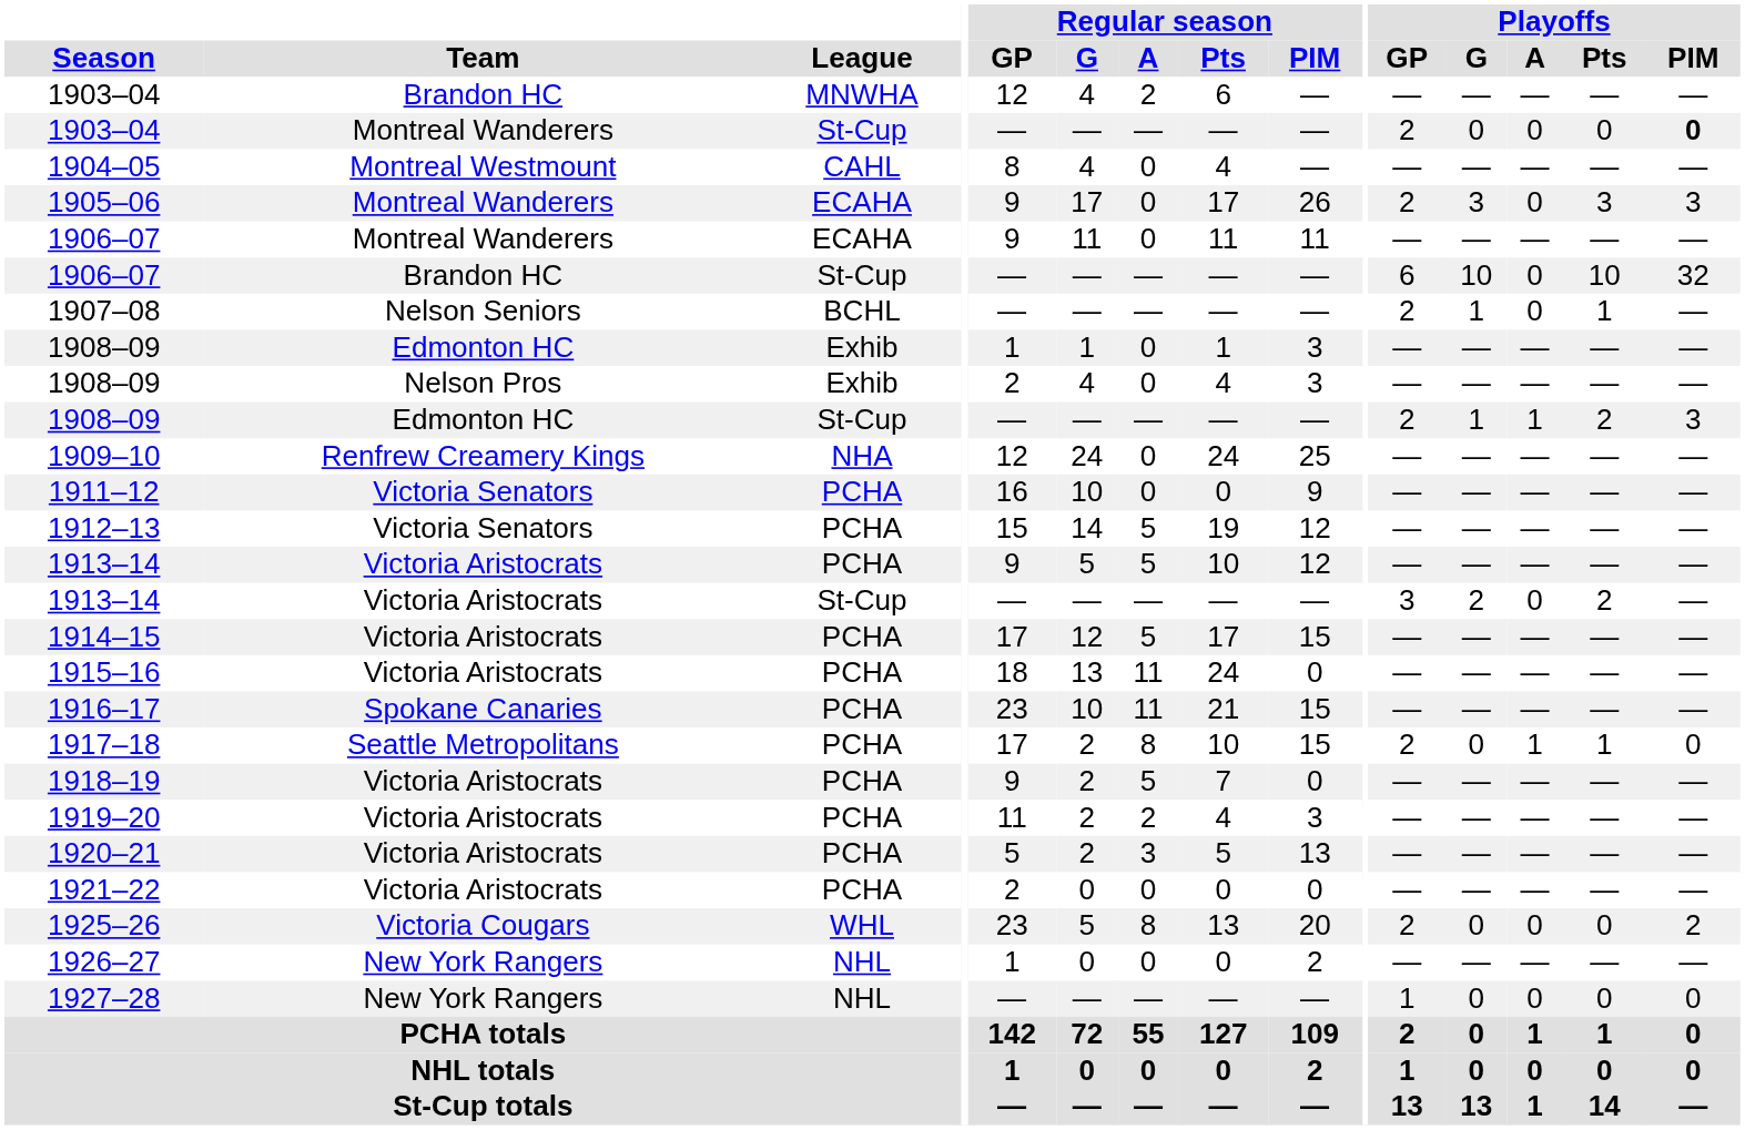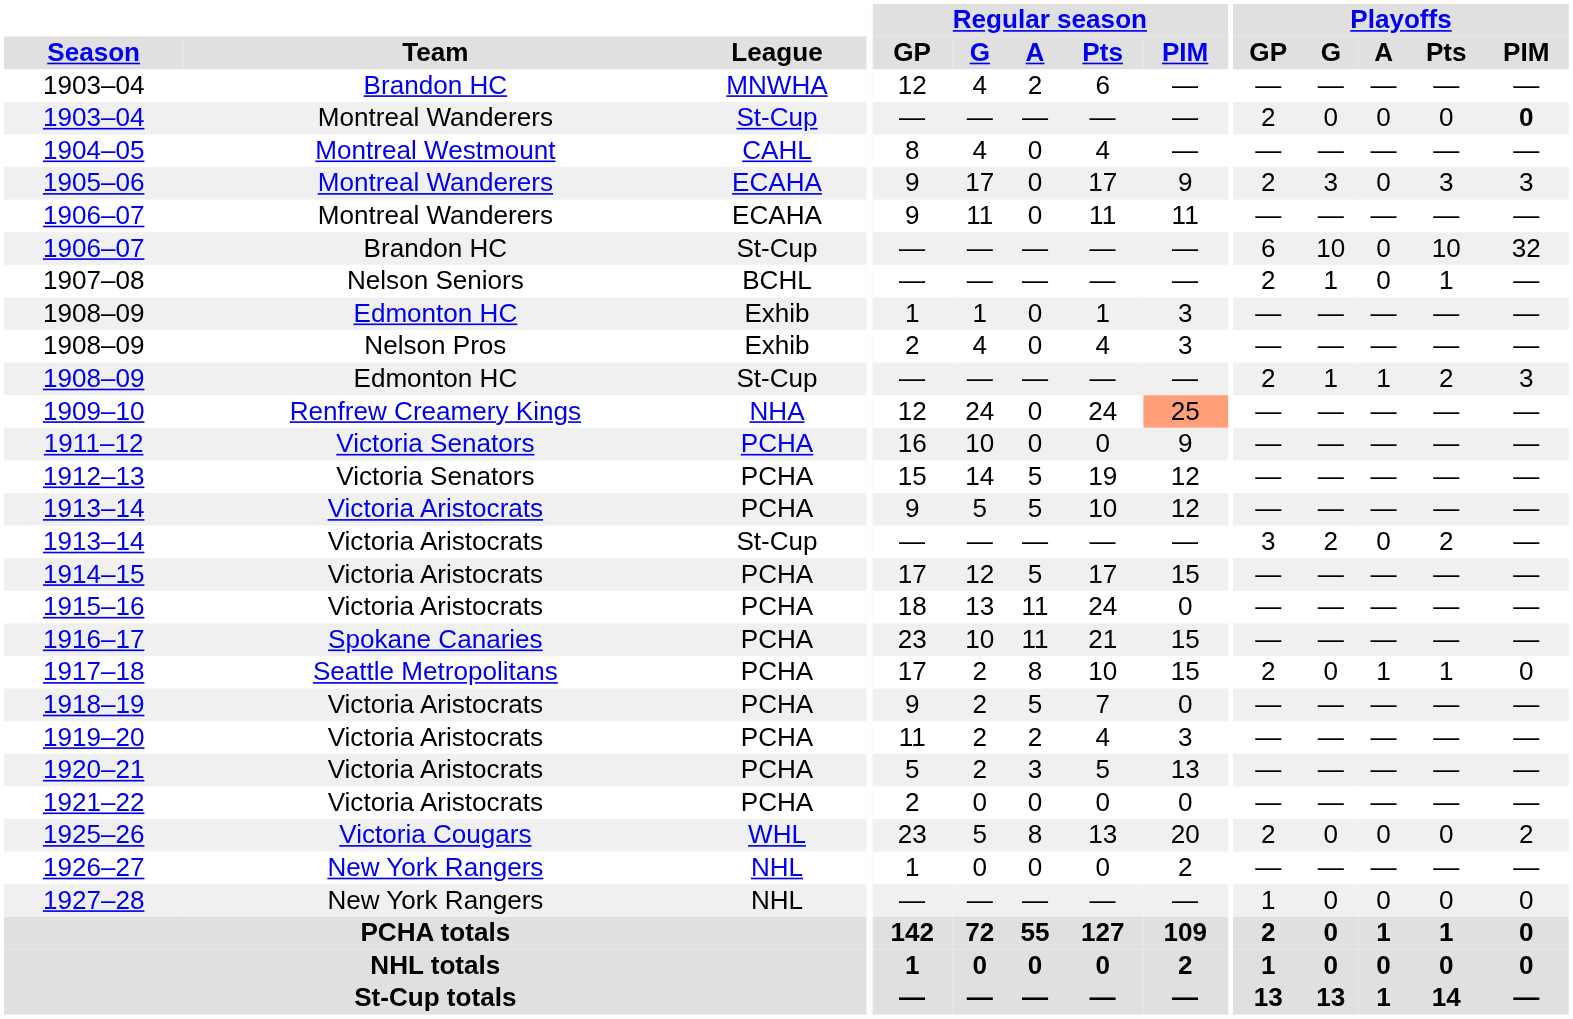 <table border="0" cellpadding="1" cellspacing="0" style="text-align:center; width:60em">
 <tr bgcolor="#e0e0e0">
 <th colspan="3" bgcolor="#ffffff"></th>
 <th rowspan="100" bgcolor="#ffffff"></th>
 <th colspan="5"><a href='#'>Regular season</a></th>
 <th rowspan="100" bgcolor="#ffffff"></th>
 <th colspan="5"><a href='#'>Playoffs</a></th>
 </tr>
 <tr bgcolor="#e0e0e0">
 <th><a href='#'>Season</a></th>
 <th>Team</th>
 <th>League</th>
 <th>GP</th>
 <th><a href='#'>G</a></th>
 <th><a href='#'>A</a></th>
 <th><a href='#'>Pts</a></th>
 <th><a href='#'>PIM</a></th>
 <th>GP</th>
 <th>G</th>
 <th>A</th>
 <th>Pts</th>
 <th>PIM</th>
 </tr>
 <tr>
 <td>1903–04</td>
 <td><a href='#'>Brandon HC</a></td>
 <td><a href='#'>MNWHA</a></td>
 <td>12</td>
 <td>4</td>
 <td>2</td>
 <td>6</td>
 <td>—</td>
 <td>—</td>
 <td>—</td>
 <td>—</td>
 <td>—</td>
 <td>—</td>
 </tr>
 <tr bgcolor="#f0f0f0">
 <td><a href='#'>1903–04</a></td>
 <td>Montreal Wanderers</td>
 <td><a href='#'>St-Cup</a></td>
 <td>—</td>
 <td>—</td>
 <td>—</td>
 <td>—</td>
 <td>—</td>
 <td>2</td>
 <td>0</td>
 <td>0</td>
 <td>0</td>
 <td><strong>0</strong></td>
 </tr>
 <tr>
 <td><a href='#'>1904–05</a></td>
 <td><a href='#'>Montreal Westmount</a></td>
 <td><a href='#'>CAHL</a></td>
 <td>8</td>
 <td>4</td>
 <td>0</td>
 <td>4</td>
 <td>—</td>
 <td>—</td>
 <td>—</td>
 <td>—</td>
 <td>—</td>
 <td>—</td>
 </tr>
 <tr bgcolor="#f0f0f0">
 <td><a href='#'>1905–06</a></td>
 <td><a href='#'>Montreal Wanderers</a></td>
 <td><a href='#'>ECAHA</a></td>
 <td>9</td>
 <td>17</td>
 <td>0</td>
 <td>17</td>
-<td>26</td>
+<td>9</td>
 <td>2</td>
 <td>3</td>
 <td>0</td>
 <td>3</td>
 <td>3</td>
 </tr>
 <tr>
 <td><a href='#'>1906–07</a></td>
 <td>Montreal Wanderers</td>
 <td>ECAHA</td>
 <td>9</td>
 <td>11</td>
 <td>0</td>
 <td>11</td>
 <td>11</td>
 <td>—</td>
 <td>—</td>
 <td>—</td>
 <td>—</td>
 <td>—</td>
 </tr>
 <tr bgcolor="#f0f0f0">
 <td><a href='#'>1906–07</a></td>
 <td>Brandon HC</td>
 <td>St-Cup</td>
 <td>—</td>
 <td>—</td>
 <td>—</td>
 <td>—</td>
 <td>—</td>
 <td>6</td>
 <td>10</td>
 <td>0</td>
 <td>10</td>
 <td>32</td>
 </tr>
 <tr>
 <td>1907–08</td>
 <td>Nelson Seniors</td>
 <td>BCHL</td>
 <td>—</td>
 <td>—</td>
 <td>—</td>
 <td>—</td>
 <td>—</td>
 <td>2</td>
 <td>1</td>
 <td>0</td>
 <td>1</td>
 <td>—</td>
 </tr>
 <tr bgcolor="#f0f0f0">
 <td>1908–09</td>
 <td><a href='#'>Edmonton HC</a></td>
 <td>Exhib</td>
 <td>1</td>
 <td>1</td>
 <td>0</td>
 <td>1</td>
 <td>3</td>
 <td>—</td>
 <td>—</td>
 <td>—</td>
 <td>—</td>
 <td>—</td>
 </tr>
 <tr>
 <td>1908–09</td>
 <td>Nelson Pros</td>
 <td>Exhib</td>
 <td>2</td>
 <td>4</td>
 <td>0</td>
 <td>4</td>
 <td>3</td>
 <td>—</td>
 <td>—</td>
 <td>—</td>
 <td>—</td>
 <td>—</td>
 </tr>
 <tr bgcolor="#f0f0f0">
 <td><a href='#'>1908–09</a></td>
 <td>Edmonton HC</td>
 <td>St-Cup</td>
 <td>—</td>
 <td>—</td>
 <td>—</td>
 <td>—</td>
 <td>—</td>
 <td>2</td>
 <td>1</td>
 <td>1</td>
 <td>2</td>
 <td>3</td>
 </tr>
 <tr>
 <td><a href='#'>1909–10</a></td>
 <td><a href='#'>Renfrew Creamery Kings</a></td>
 <td><a href='#'>NHA</a></td>
 <td>12</td>
 <td>24</td>
 <td>0</td>
 <td>24</td>
-<td>25</td>
+<td style="background: lightsalmon;">25</td>
 <td>—</td>
 <td>—</td>
 <td>—</td>
 <td>—</td>
 <td>—</td>
 </tr>
 <tr bgcolor="#f0f0f0">
 <td><a href='#'>1911–12</a></td>
 <td><a href='#'>Victoria Senators</a></td>
 <td><a href='#'>PCHA</a></td>
 <td>16</td>
 <td>10</td>
 <td>0</td>
 <td>0</td>
 <td>9</td>
 <td>—</td>
 <td>—</td>
 <td>—</td>
 <td>—</td>
 <td>—</td>
 </tr>
 <tr>
 <td><a href='#'>1912–13</a></td>
 <td>Victoria Senators</td>
 <td>PCHA</td>
 <td>15</td>
 <td>14</td>
 <td>5</td>
 <td>19</td>
 <td>12</td>
 <td>—</td>
 <td>—</td>
 <td>—</td>
 <td>—</td>
 <td>—</td>
 </tr>
 <tr bgcolor="#f0f0f0">
 <td><a href='#'>1913–14</a></td>
 <td><a href='#'>Victoria Aristocrats</a></td>
 <td>PCHA</td>
 <td>9</td>
 <td>5</td>
 <td>5</td>
 <td>10</td>
 <td>12</td>
 <td>—</td>
 <td>—</td>
 <td>—</td>
 <td>—</td>
 <td>—</td>
 </tr>
 <tr>
 <td><a href='#'>1913–14</a></td>
 <td>Victoria Aristocrats</td>
 <td>St-Cup</td>
 <td>—</td>
 <td>—</td>
 <td>—</td>
 <td>—</td>
 <td>—</td>
 <td>3</td>
 <td>2</td>
 <td>0</td>
 <td>2</td>
 <td>—</td>
 </tr>
 <tr bgcolor="#f0f0f0">
 <td><a href='#'>1914–15</a></td>
 <td>Victoria Aristocrats</td>
 <td>PCHA</td>
 <td>17</td>
 <td>12</td>
 <td>5</td>
 <td>17</td>
 <td>15</td>
 <td>—</td>
 <td>—</td>
 <td>—</td>
 <td>—</td>
 <td>—</td>
 </tr>
 <tr>
 <td><a href='#'>1915–16</a></td>
 <td>Victoria Aristocrats</td>
 <td>PCHA</td>
 <td>18</td>
 <td>13</td>
 <td>11</td>
 <td>24</td>
 <td>0</td>
 <td>—</td>
 <td>—</td>
 <td>—</td>
 <td>—</td>
 <td>—</td>
 </tr>
 <tr bgcolor="#f0f0f0">
 <td><a href='#'>1916–17</a></td>
 <td><a href='#'>Spokane Canaries</a></td>
 <td>PCHA</td>
 <td>23</td>
 <td>10</td>
 <td>11</td>
 <td>21</td>
 <td>15</td>
 <td>—</td>
 <td>—</td>
 <td>—</td>
 <td>—</td>
 <td>—</td>
 </tr>
 <tr>
 <td><a href='#'>1917–18</a></td>
 <td><a href='#'>Seattle Metropolitans</a></td>
 <td>PCHA</td>
 <td>17</td>
 <td>2</td>
 <td>8</td>
 <td>10</td>
 <td>15</td>
 <td>2</td>
 <td>0</td>
 <td>1</td>
 <td>1</td>
 <td>0</td>
 </tr>
 <tr bgcolor="#f0f0f0">
 <td><a href='#'>1918–19</a></td>
 <td>Victoria Aristocrats</td>
 <td>PCHA</td>
 <td>9</td>
 <td>2</td>
 <td>5</td>
 <td>7</td>
 <td>0</td>
 <td>—</td>
 <td>—</td>
 <td>—</td>
 <td>—</td>
 <td>—</td>
 </tr>
 <tr>
 <td><a href='#'>1919–20</a></td>
 <td>Victoria Aristocrats</td>
 <td>PCHA</td>
 <td>11</td>
 <td>2</td>
 <td>2</td>
 <td>4</td>
 <td>3</td>
 <td>—</td>
 <td>—</td>
 <td>—</td>
 <td>—</td>
 <td>—</td>
 </tr>
 <tr bgcolor="#f0f0f0">
 <td><a href='#'>1920–21</a></td>
 <td>Victoria Aristocrats</td>
 <td>PCHA</td>
 <td>5</td>
 <td>2</td>
 <td>3</td>
 <td>5</td>
 <td>13</td>
 <td>—</td>
 <td>—</td>
 <td>—</td>
 <td>—</td>
 <td>—</td>
 </tr>
 <tr>
 <td><a href='#'>1921–22</a></td>
 <td>Victoria Aristocrats</td>
 <td>PCHA</td>
 <td>2</td>
 <td>0</td>
 <td>0</td>
 <td>0</td>
 <td>0</td>
 <td>—</td>
 <td>—</td>
 <td>—</td>
 <td>—</td>
 <td>—</td>
 </tr>
 <tr bgcolor="#f0f0f0">
 <td><a href='#'>1925–26</a></td>
 <td><a href='#'>Victoria Cougars</a></td>
 <td><a href='#'>WHL</a></td>
 <td>23</td>
 <td>5</td>
 <td>8</td>
 <td>13</td>
 <td>20</td>
 <td>2</td>
 <td>0</td>
 <td>0</td>
 <td>0</td>
 <td>2</td>
 </tr>
 <tr>
 <td><a href='#'>1926–27</a></td>
 <td><a href='#'>New York Rangers</a></td>
 <td><a href='#'>NHL</a></td>
 <td>1</td>
 <td>0</td>
 <td>0</td>
 <td>0</td>
 <td>2</td>
 <td>—</td>
 <td>—</td>
 <td>—</td>
 <td>—</td>
 <td>—</td>
 </tr>
 <tr bgcolor="#f0f0f0">
 <td><a href='#'>1927–28</a></td>
 <td>New York Rangers</td>
 <td>NHL</td>
 <td>—</td>
 <td>—</td>
 <td>—</td>
 <td>—</td>
 <td>—</td>
 <td>1</td>
 <td>0</td>
 <td>0</td>
 <td>0</td>
 <td>0</td>
 </tr>
 <tr bgcolor="#e0e0e0">
 <th colspan="3">PCHA totals</th>
 <th>142</th>
 <th>72</th>
 <th>55</th>
 <th>127</th>
 <th>109</th>
 <th>2</th>
 <th>0</th>
 <th>1</th>
 <th>1</th>
 <th>0</th>
 </tr>
 <tr bgcolor="#e0e0e0">
 <th colspan="3">NHL totals</th>
 <th>1</th>
 <th>0</th>
 <th>0</th>
 <th>0</th>
 <th>2</th>
 <th>1</th>
 <th>0</th>
 <th>0</th>
 <th>0</th>
 <th>0</th>
 </tr>
 <tr bgcolor="#e0e0e0">
 <th colspan="3">St-Cup totals</th>
 <th>—</th>
 <th>—</th>
 <th>—</th>
 <th>—</th>
 <th>—</th>
 <th>13</th>
 <th>13</th>
 <th>1</th>
 <th>14</th>
 <th>—</th>
 </tr>
 </table>
